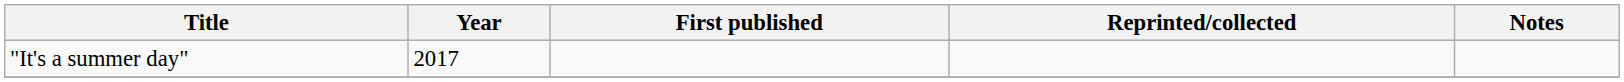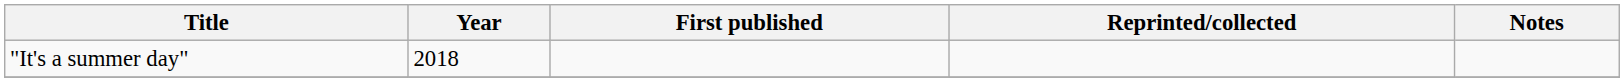 <table class="wikitable sortable" width="90%">
 <tr>
 <th width="25%">Title</th>
 <th>Year</th>
 <th>First published</th>
 <th>Reprinted/collected</th>
 <th>Notes</th>
 </tr>
 <tr>
 <td>"It's a summer day"</td>
-<td>2017</td>
+<td>2018</td>
 <td></td>
 <td></td>
 <td></td>
 </tr>
 <tr>
 </tr>
 </table>
